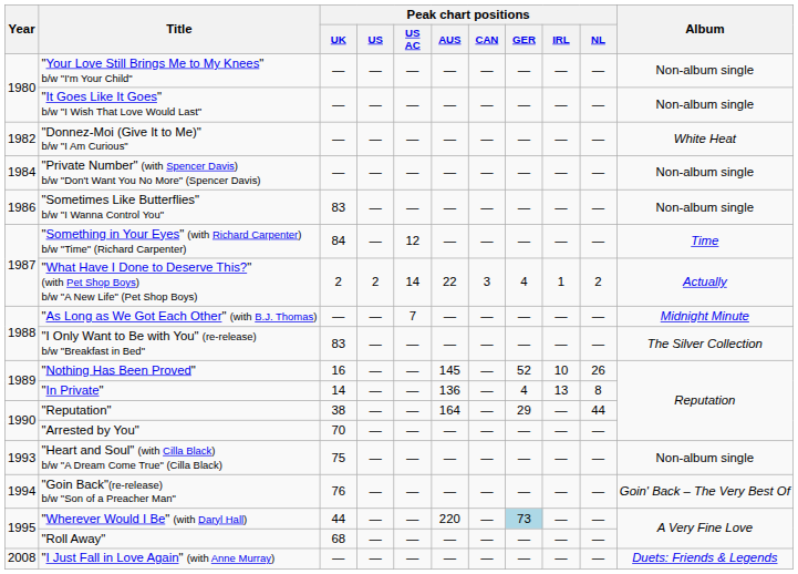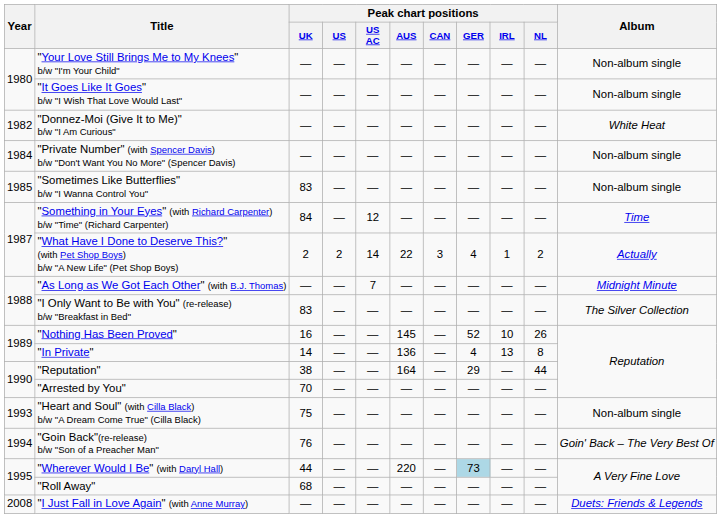 <table class="wikitable plainrowheaders" style="text-align:center;">
 <tr>
 <th rowspan="2">Year</th>
 <th rowspan="2">Title</th>
 <th colspan="8">Peak chart positions</th>
 <th rowspan="2">Album</th>
 </tr>
 <tr>
 <th style="width:3em;font-size:85%"><a href='#'>UK</a><br></th>
 <th style="width:3em;font-size:85%"><a href='#'>US</a><br></th>
 <th style="width:3em;font-size:85%"><a href='#'>US AC</a><br></th>
 <th style="width:3em;font-size:85%"><a href='#'>AUS</a><br></th>
 <th style="width:3em;font-size:85%"><a href='#'>CAN</a><br></th>
 <th style="width:3em;font-size:85%"><a href='#'>GER</a><br></th>
 <th style="width:3em;font-size:85%"><a href='#'>IRL</a><br></th>
 <th style="width:3em;font-size:85%"><a href='#'>NL</a><br></th>
 </tr>
 <tr>
 <td rowspan="2">1980</td>
 <td align="left">"<a href='#'>Your Love Still Brings Me to My Knees</a>"<br><small>b/w "I'm Your Child"</small></td>
 <td>—</td>
 <td>—</td>
 <td>—</td>
 <td>—</td>
 <td>—</td>
 <td>—</td>
 <td>—</td>
 <td>—</td>
 <td>Non-album single</td>
 </tr>
 <tr>
 <td align="left">"<a href='#'>It Goes Like It Goes</a>"<br><small>b/w "I Wish That Love Would Last"</small></td>
 <td>—</td>
 <td>—</td>
 <td>—</td>
 <td>—</td>
 <td>—</td>
 <td>—</td>
 <td>—</td>
 <td>—</td>
 <td>Non-album single</td>
 </tr>
 <tr>
 <td>1982</td>
 <td align="left">"Donnez-Moi (Give It to Me)"<br><small>b/w "I Am Curious"</small></td>
 <td>—</td>
 <td>—</td>
 <td>—</td>
 <td>—</td>
 <td>—</td>
 <td>—</td>
 <td>—</td>
 <td>—</td>
 <td><em>White Heat</em></td>
 </tr>
 <tr>
 <td>1984</td>
 <td align="left">"Private Number" <small>(with <a href='#'>Spencer Davis</a>)</small><br><small>b/w "Don't Want You No More" (Spencer Davis)</small></td>
 <td>—</td>
 <td>—</td>
 <td>—</td>
 <td>—</td>
 <td>—</td>
 <td>—</td>
 <td>—</td>
 <td>—</td>
 <td>Non-album single</td>
 </tr>
 <tr>
-<td>1986</td>
+<td>1985</td>
 <td align="left">"Sometimes Like Butterflies"<br><small>b/w "I Wanna Control You"</small></td>
 <td>83</td>
 <td>—</td>
 <td>—</td>
 <td>—</td>
 <td>—</td>
 <td>—</td>
 <td>—</td>
 <td>—</td>
 <td>Non-album single</td>
 </tr>
 <tr>
 <td rowspan="2">1987</td>
 <td align="left">"<a href='#'>Something in Your Eyes</a>" <small>(with <a href='#'>Richard Carpenter</a>)</small><br><small>b/w "Time" (Richard Carpenter)</small></td>
 <td>84</td>
 <td>—</td>
 <td>12</td>
 <td>—</td>
 <td>—</td>
 <td>—</td>
 <td>—</td>
 <td>—</td>
 <td><em><a href='#'>Time</a></em></td>
 </tr>
 <tr>
 <td align="left">"<a href='#'>What Have I Done to Deserve This?</a>"<br><small>(with <a href='#'>Pet Shop Boys</a>)</small><br><small>b/w "A New Life" (Pet Shop Boys)</small></td>
 <td>2</td>
 <td>2</td>
 <td>14</td>
 <td>22</td>
 <td>3</td>
 <td>4</td>
 <td>1</td>
 <td>2</td>
 <td><em><a href='#'>Actually</a></em></td>
 </tr>
 <tr>
 <td rowspan="2">1988</td>
 <td align="left">"<a href='#'>As Long as We Got Each Other</a>" <small>(with <a href='#'>B.J. Thomas</a>)</small></td>
 <td>—</td>
 <td>—</td>
 <td>7</td>
 <td>—</td>
 <td>—</td>
 <td>—</td>
 <td>—</td>
 <td>—</td>
 <td><em><a href='#'>Midnight Minute</a></em></td>
 </tr>
 <tr>
 <td align="left">"I Only Want to Be with You" <small>(re-release)</small><br><small>b/w "Breakfast in Bed"</small></td>
 <td>83</td>
 <td>—</td>
 <td>—</td>
 <td>—</td>
 <td>—</td>
 <td>—</td>
 <td>—</td>
 <td>—</td>
 <td><em>The Silver Collection</em></td>
 </tr>
 <tr>
 <td rowspan="2">1989</td>
 <td align="left">"<a href='#'>Nothing Has Been Proved</a>"</td>
 <td>16</td>
 <td>—</td>
 <td>—</td>
 <td>145</td>
 <td>—</td>
 <td>52</td>
 <td>10</td>
 <td>26</td>
 <td rowspan="4"><em>Reputation</em></td>
 </tr>
 <tr>
 <td align="left">"<a href='#'>In Private</a>"</td>
 <td>14</td>
 <td>—</td>
 <td>—</td>
 <td>136</td>
 <td>—</td>
 <td>4</td>
 <td>13</td>
 <td>8</td>
 </tr>
 <tr>
 <td rowspan="2">1990</td>
 <td align="left">"Reputation"</td>
 <td>38</td>
 <td>—</td>
 <td>—</td>
 <td>164</td>
 <td>—</td>
 <td>29</td>
 <td>—</td>
 <td>44</td>
 </tr>
 <tr>
 <td align="left">"Arrested by You"</td>
 <td>70</td>
 <td>—</td>
 <td>—</td>
 <td>—</td>
 <td>—</td>
 <td>—</td>
 <td>—</td>
 <td>—</td>
 </tr>
 <tr>
 <td>1993</td>
 <td align="left">"Heart and Soul" <small>(with <a href='#'>Cilla Black</a>)</small><br><small>b/w "A Dream Come True" (Cilla Black)</small></td>
 <td>75</td>
 <td>—</td>
 <td>—</td>
 <td>—</td>
 <td>—</td>
 <td>—</td>
 <td>—</td>
 <td>—</td>
 <td>Non-album single</td>
 </tr>
 <tr>
 <td>1994</td>
 <td align="left">"Goin Back"<small>(re-release)</small><br><small>b/w "Son of a Preacher Man"</small></td>
 <td>76</td>
 <td>—</td>
 <td>—</td>
 <td>—</td>
 <td>—</td>
 <td>—</td>
 <td>—</td>
 <td>—</td>
 <td><em>Goin' Back – The Very Best Of</em></td>
 </tr>
 <tr>
 <td rowspan="2">1995</td>
 <td align="left">"<a href='#'>Wherever Would I Be</a>" <small>(with <a href='#'>Daryl Hall</a>)</small></td>
 <td>44</td>
 <td>—</td>
 <td>—</td>
 <td>220</td>
 <td>—</td>
 <td style="background: lightblue;">73</td>
 <td>—</td>
 <td>—</td>
 <td rowspan="2"><em>A Very Fine Love</em></td>
 </tr>
 <tr>
 <td align="left">"Roll Away"</td>
 <td>68</td>
 <td>—</td>
 <td>—</td>
 <td>—</td>
 <td>—</td>
 <td>—</td>
 <td>—</td>
 <td>—</td>
 </tr>
 <tr>
 <td>2008</td>
 <td align="left">"<a href='#'>I Just Fall in Love Again</a>" <small>(with <a href='#'>Anne Murray</a>)</small></td>
 <td>—</td>
 <td>—</td>
 <td>—</td>
 <td>—</td>
 <td>—</td>
 <td>—</td>
 <td>—</td>
 <td>—</td>
 <td><em><a href='#'>Duets: Friends & Legends</a></em></td>
 </tr>
 </table>
